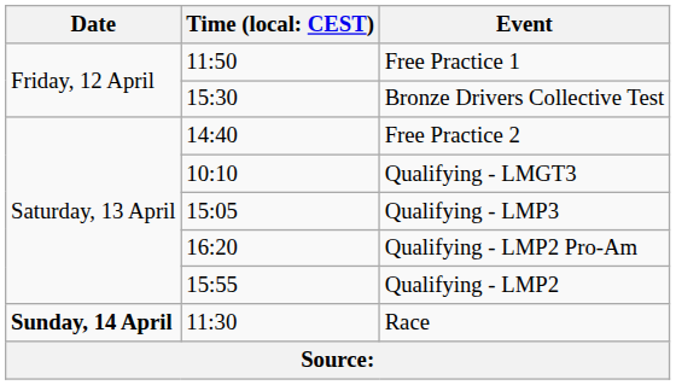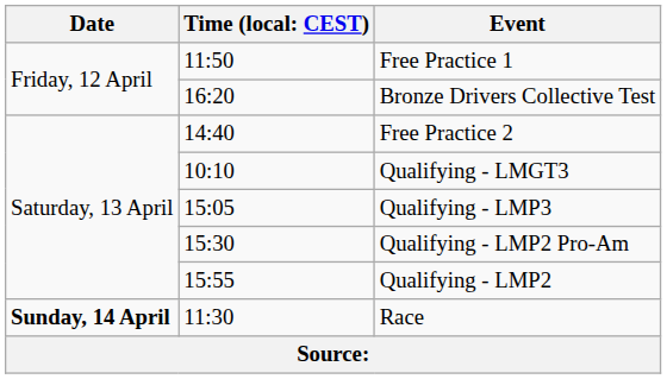 <table class="wikitable" style="font-size: 90%;">
 <tr>
 <th>Date</th>
 <th>Time (local: <a href='#'>CEST</a>)</th>
 <th>Event</th>
 </tr>
 <tr>
 <td rowspan="2">Friday, 12 April</td>
 <td>11:50</td>
 <td>Free Practice 1</td>
 </tr>
 <tr>
-<td>15:30</td>
+<td>16:20</td>
 <td>Bronze Drivers Collective Test</td>
 </tr>
 <tr>
 <td rowspan="5">Saturday, 13 April</td>
 <td>14:40</td>
 <td>Free Practice 2</td>
 </tr>
 <tr>
 <td>10:10</td>
 <td>Qualifying - LMGT3</td>
 </tr>
 <tr>
 <td>15:05</td>
 <td>Qualifying - LMP3</td>
 </tr>
 <tr>
-<td>16:20</td>
+<td>15:30</td>
 <td>Qualifying - LMP2 Pro-Am</td>
 </tr>
 <tr>
 <td>15:55</td>
 <td>Qualifying - LMP2</td>
 </tr>
 <tr>
 <td><strong>Sunday, 14 April</strong></td>
 <td>11:30</td>
 <td>Race</td>
 </tr>
 <tr>
 <th colspan="3">Source:</th>
 </tr>
 </table>
